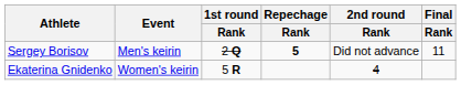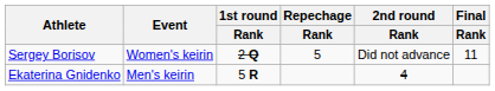 <table class="wikitable" style="font-size:90%">
 <tr>
 <th rowspan="2">Athlete</th>
 <th rowspan="2">Event</th>
 <th>1st round</th>
 <th>Repechage</th>
 <th>2nd round</th>
 <th>Final</th>
 </tr>
 <tr style="font-size:95%">
 <th>Rank</th>
 <th>Rank</th>
 <th>Rank</th>
 <th>Rank</th>
 </tr>
 <tr align=center>
 <td align=left><a href='#'>Sergey Borisov</a></td>
-<td align=left><a href='#'>Men's keirin</a></td>
+<td align=left><a href='#'>Women's keirin</a></td>
 <td><s>2 <strong>Q</strong></s></td>
-<td><strong>5</strong></td>
+<td>5</td>
 <td>Did not advance</td>
 <td>11</td>
 </tr>
 <tr align=center>
 <td align=left><a href='#'>Ekaterina Gnidenko</a></td>
-<td align=left><a href='#'>Women's keirin</a></td>
+<td align=left><a href='#'>Men's keirin</a></td>
 <td>5 <strong>R</strong></td>
 <td></td>
 <td><s>4</s></td>
 <td></td>
 </tr>
 </table>
